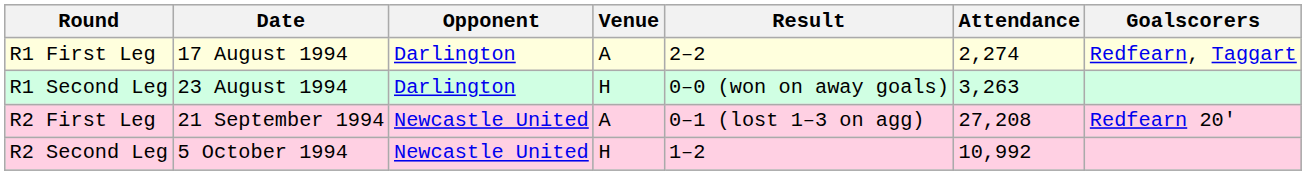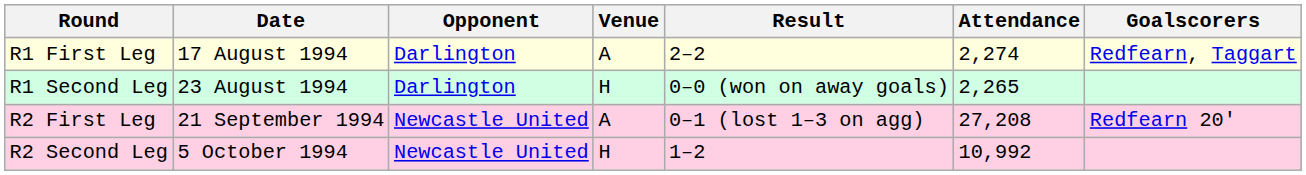 <table class="wikitable">
 <tr>
 <th>Round</th>
 <th>Date</th>
 <th>Opponent</th>
 <th>Venue</th>
 <th>Result</th>
 <th>Attendance</th>
 <th>Goalscorers</th>
 </tr>
 <tr style="background-color: #ffffdd;">
 <td>R1 First Leg</td>
 <td>17 August 1994</td>
 <td><a href='#'>Darlington</a></td>
 <td>A</td>
 <td>2–2</td>
 <td>2,274</td>
 <td><a href='#'>Redfearn</a>, <a href='#'>Taggart</a></td>
 </tr>
 <tr style="background-color: #d0ffe3;">
 <td>R1 Second Leg</td>
 <td>23 August 1994</td>
 <td><a href='#'>Darlington</a></td>
 <td>H</td>
 <td>0–0 (won on away goals)</td>
-<td>3,263</td>
+<td>2,265</td>
 <td></td>
 </tr>
 <tr style="background-color: #ffd0e3;">
 <td>R2 First Leg</td>
 <td>21 September 1994</td>
 <td><a href='#'>Newcastle United</a></td>
 <td>A</td>
 <td>0–1 (lost 1–3 on agg)</td>
 <td>27,208</td>
 <td><a href='#'>Redfearn</a> 20'</td>
 </tr>
 <tr style="background-color: #ffd0e3;">
 <td>R2 Second Leg</td>
 <td>5 October 1994</td>
 <td><a href='#'>Newcastle United</a></td>
 <td>H</td>
 <td>1–2</td>
 <td>10,992</td>
 <td></td>
 </tr>
 </table>
